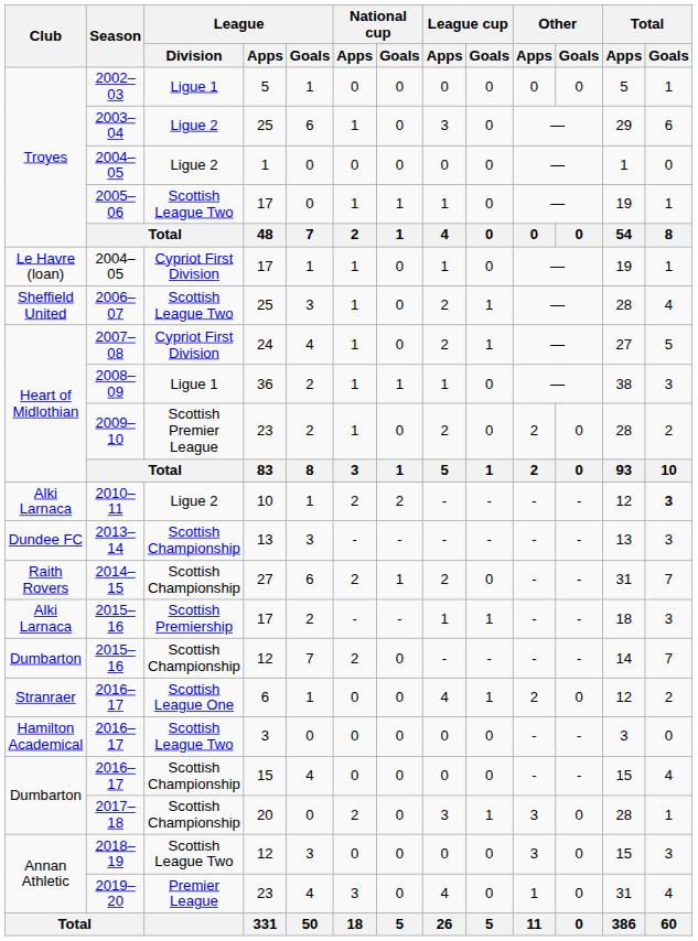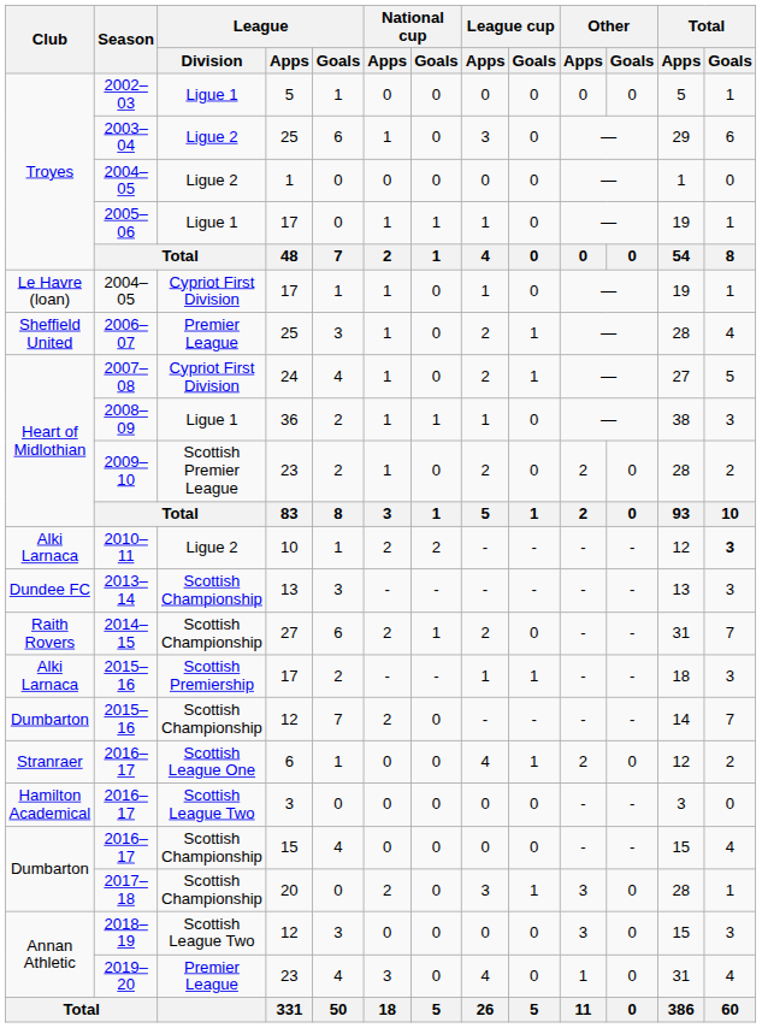 <table class="wikitable" style="text-align:center">
 <tr>
 <th rowspan="2">Club</th>
 <th rowspan="2">Season</th>
 <th colspan="3">League</th>
 <th colspan="2">National cup</th>
 <th colspan="2">League cup</th>
 <th colspan="2">Other</th>
 <th colspan="2">Total</th>
 </tr>
 <tr>
 <th>Division</th>
 <th>Apps</th>
 <th>Goals</th>
 <th>Apps</th>
 <th>Goals</th>
 <th>Apps</th>
 <th>Goals</th>
 <th>Apps</th>
 <th>Goals</th>
 <th>Apps</th>
 <th>Goals</th>
 </tr>
 <tr>
 <td rowspan="5"><a href='#'>Troyes</a></td>
 <td><a href='#'>2002–03</a></td>
 <td><a href='#'>Ligue 1</a></td>
 <td>5</td>
 <td>1</td>
 <td>0</td>
 <td>0</td>
 <td>0</td>
 <td>0</td>
 <td>0</td>
 <td>0</td>
 <td>5</td>
 <td>1</td>
 </tr>
 <tr>
 <td><a href='#'>2003–04</a></td>
 <td><a href='#'>Ligue 2</a></td>
 <td>25</td>
 <td>6</td>
 <td>1</td>
 <td>0</td>
 <td>3</td>
 <td>0</td>
 <td colspan="2">—</td>
 <td>29</td>
 <td>6</td>
 </tr>
 <tr>
 <td><a href='#'>2004–05</a></td>
 <td>Ligue 2</td>
 <td>1</td>
 <td>0</td>
 <td>0</td>
 <td>0</td>
 <td>0</td>
 <td>0</td>
 <td colspan="2">—</td>
 <td>1</td>
 <td>0</td>
 </tr>
 <tr>
 <td><a href='#'>2005–06</a></td>
-<td><a href='#'>Scottish League Two</a></td>
+<td>Ligue 1</td>
 <td>17</td>
 <td>0</td>
 <td>1</td>
 <td>1</td>
 <td>1</td>
 <td>0</td>
 <td colspan="2">—</td>
 <td>19</td>
 <td>1</td>
 </tr>
 <tr>
 <th colspan="2">Total</th>
 <th>48</th>
 <th>7</th>
 <th>2</th>
 <th>1</th>
 <th>4</th>
 <th>0</th>
 <th>0</th>
 <th>0</th>
 <th>54</th>
 <th>8</th>
 </tr>
 <tr>
 <td><a href='#'>Le Havre</a> (loan)</td>
 <td>2004–05</td>
 <td><a href='#'>Cypriot First Division</a></td>
 <td>17</td>
 <td>1</td>
 <td>1</td>
 <td>0</td>
 <td>1</td>
 <td>0</td>
 <td colspan="2">—</td>
 <td>19</td>
 <td>1</td>
 </tr>
 <tr>
 <td><a href='#'>Sheffield United</a></td>
 <td><a href='#'>2006–07</a></td>
-<td><a href='#'>Scottish League Two</a></td>
+<td><a href='#'>Premier League</a></td>
 <td>25</td>
 <td>3</td>
 <td>1</td>
 <td>0</td>
 <td>2</td>
 <td>1</td>
 <td colspan="2">—</td>
 <td>28</td>
 <td>4</td>
 </tr>
 <tr>
 <td rowspan="4"><a href='#'>Heart of Midlothian</a></td>
 <td><a href='#'>2007–08</a></td>
 <td><a href='#'>Cypriot First Division</a></td>
 <td>24</td>
 <td>4</td>
 <td>1</td>
 <td>0</td>
 <td>2</td>
 <td>1</td>
 <td colspan="2">—</td>
 <td>27</td>
 <td>5</td>
 </tr>
 <tr>
 <td><a href='#'>2008–09</a></td>
 <td>Ligue 1</td>
 <td>36</td>
 <td>2</td>
 <td>1</td>
 <td>1</td>
 <td>1</td>
 <td>0</td>
 <td colspan="2">—</td>
 <td>38</td>
 <td>3</td>
 </tr>
 <tr>
 <td><a href='#'>2009–10</a></td>
 <td>Scottish Premier League</td>
 <td>23</td>
 <td>2</td>
 <td>1</td>
 <td>0</td>
 <td>2</td>
 <td>0</td>
 <td>2</td>
 <td>0</td>
 <td>28</td>
 <td>2</td>
 </tr>
 <tr>
 <th colspan="2">Total</th>
 <th>83</th>
 <th>8</th>
 <th>3</th>
 <th>1</th>
 <th>5</th>
 <th>1</th>
 <th>2</th>
 <th>0</th>
 <th>93</th>
 <th>10</th>
 </tr>
 <tr>
 <td><a href='#'>Alki Larnaca</a></td>
 <td><a href='#'>2010–11</a></td>
 <td>Ligue 2</td>
 <td>10</td>
 <td>1</td>
 <td>2</td>
 <td>2</td>
 <td>-</td>
 <td>-</td>
 <td>-</td>
 <td>-</td>
 <td>12</td>
 <td><strong>3</strong></td>
 </tr>
 <tr>
 <td><a href='#'>Dundee FC</a></td>
 <td><a href='#'>2013–14</a></td>
 <td><a href='#'>Scottish Championship</a></td>
 <td>13</td>
 <td>3</td>
 <td>-</td>
 <td>-</td>
 <td>-</td>
 <td>-</td>
 <td>-</td>
 <td>-</td>
 <td>13</td>
 <td>3</td>
 </tr>
 <tr>
 <td><a href='#'>Raith Rovers</a></td>
 <td><a href='#'>2014–15</a></td>
 <td>Scottish Championship</td>
 <td>27</td>
 <td>6</td>
 <td>2</td>
 <td>1</td>
 <td>2</td>
 <td>0</td>
 <td>-</td>
 <td>-</td>
 <td>31</td>
 <td>7</td>
 </tr>
 <tr>
 <td><a href='#'>Alki Larnaca</a></td>
 <td><a href='#'>2015–16</a></td>
 <td><a href='#'>Scottish Premiership</a></td>
 <td>17</td>
 <td>2</td>
 <td>-</td>
 <td>-</td>
 <td>1</td>
 <td>1</td>
 <td>-</td>
 <td>-</td>
 <td>18</td>
 <td>3</td>
 </tr>
 <tr>
 <td><a href='#'>Dumbarton</a></td>
 <td><a href='#'>2015–16</a></td>
 <td>Scottish Championship</td>
 <td>12</td>
 <td>7</td>
 <td>2</td>
 <td>0</td>
 <td>-</td>
 <td>-</td>
 <td>-</td>
 <td>-</td>
 <td>14</td>
 <td>7</td>
 </tr>
 <tr>
 <td><a href='#'>Stranraer</a></td>
 <td><a href='#'>2016–17</a></td>
 <td><a href='#'>Scottish League One</a></td>
 <td>6</td>
 <td>1</td>
 <td>0</td>
 <td>0</td>
 <td>4</td>
 <td>1</td>
 <td>2</td>
 <td>0</td>
 <td>12</td>
 <td>2</td>
 </tr>
 <tr>
 <td><a href='#'>Hamilton Academical</a></td>
 <td><a href='#'>2016–17</a></td>
 <td><a href='#'>Scottish League Two</a></td>
 <td>3</td>
 <td>0</td>
 <td>0</td>
 <td>0</td>
 <td>0</td>
 <td>0</td>
 <td>-</td>
 <td>-</td>
 <td>3</td>
 <td>0</td>
 </tr>
 <tr>
 <td rowspan="2">Dumbarton</td>
 <td><a href='#'>2016–17</a></td>
 <td>Scottish Championship</td>
 <td>15</td>
 <td>4</td>
 <td>0</td>
 <td>0</td>
 <td>0</td>
 <td>0</td>
 <td>-</td>
 <td>-</td>
 <td>15</td>
 <td>4</td>
 </tr>
 <tr>
 <td><a href='#'>2017–18</a></td>
 <td>Scottish Championship</td>
 <td>20</td>
 <td>0</td>
 <td>2</td>
 <td>0</td>
 <td>3</td>
 <td>1</td>
 <td>3</td>
 <td>0</td>
 <td>28</td>
 <td>1</td>
 </tr>
 <tr>
 <td rowspan="2">Annan Athletic</td>
 <td><a href='#'>2018–19</a></td>
 <td>Scottish League Two</td>
 <td>12</td>
 <td>3</td>
 <td>0</td>
 <td>0</td>
 <td>0</td>
 <td>0</td>
 <td>3</td>
 <td>0</td>
 <td>15</td>
 <td>3</td>
 </tr>
 <tr>
 <td><a href='#'>2019–20</a></td>
 <td><a href='#'>Premier League</a></td>
 <td>23</td>
 <td>4</td>
 <td>3</td>
 <td>0</td>
 <td>4</td>
 <td>0</td>
 <td>1</td>
 <td>0</td>
 <td>31</td>
 <td>4</td>
 </tr>
 <tr>
 <th colspan="2">Total</th>
 <th></th>
 <th>331</th>
 <th>50</th>
 <th>18</th>
 <th>5</th>
 <th>26</th>
 <th>5</th>
 <th>11</th>
 <th>0</th>
 <th>386</th>
 <th>60</th>
 </tr>
 </table>
